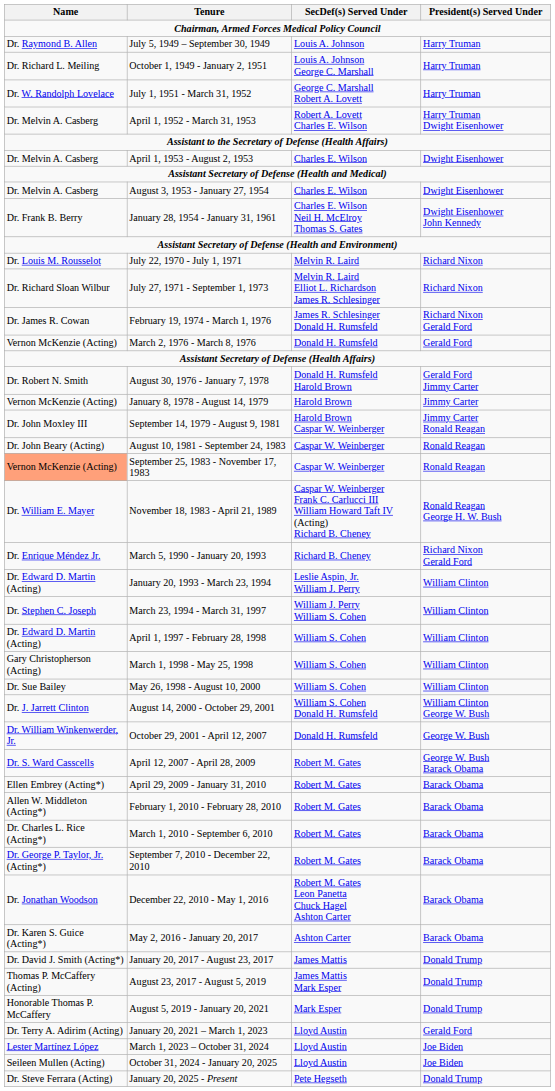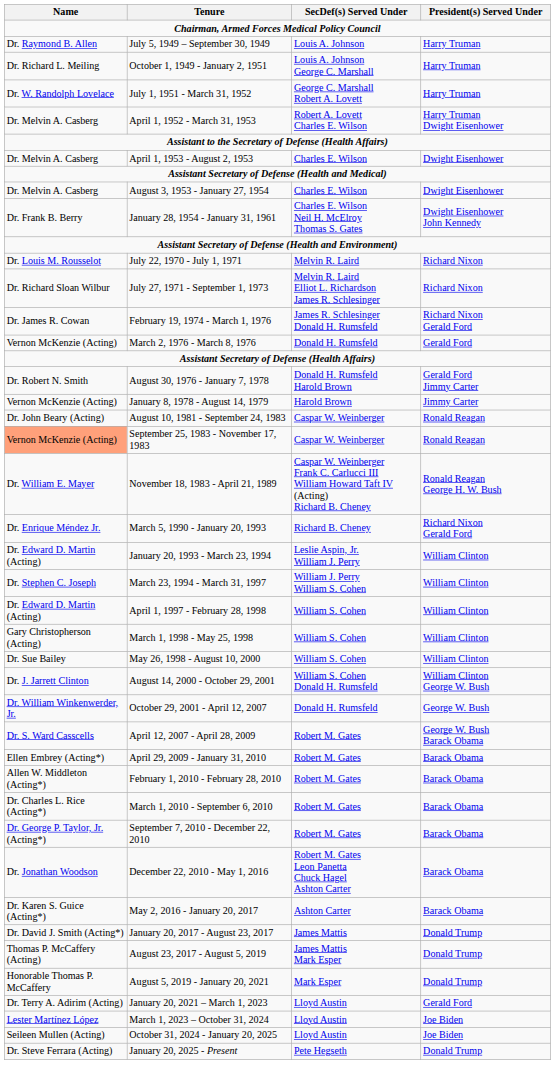 <table class="wikitable">
 <tr>
 <th scope="col" style="width:200px;">Name</th>
 <th scope="col" style="width:280px;">Tenure</th>
 <th scope="col" style="width:215px;">SecDef(s) Served Under</th>
 <th scope="col" style="width:215px;">President(s) Served Under</th>
 </tr>
 <tr>
 <td colspan="4" style="text-align:center;"><strong><em>Chairman, Armed Forces Medical Policy Council</em></strong></td>
 </tr>
 <tr>
 <td>Dr. <a href='#'>Raymond B. Allen</a></td>
 <td>July 5, 1949 – September 30, 1949</td>
 <td><a href='#'>Louis A. Johnson</a></td>
 <td><a href='#'>Harry Truman</a></td>
 </tr>
 <tr>
 <td>Dr. Richard L. Meiling</td>
 <td>October 1, 1949 - January 2, 1951</td>
 <td><a href='#'>Louis A. Johnson</a> <br> <a href='#'>George C. Marshall</a></td>
 <td><a href='#'>Harry Truman</a></td>
 </tr>
 <tr>
 <td>Dr. <a href='#'>W. Randolph Lovelace</a></td>
 <td>July 1, 1951 - March 31, 1952</td>
 <td><a href='#'>George C. Marshall</a> <br> <a href='#'>Robert A. Lovett</a></td>
 <td><a href='#'>Harry Truman</a></td>
 </tr>
 <tr>
 <td>Dr. Melvin A. Casberg</td>
 <td>April 1, 1952 - March 31, 1953</td>
 <td><a href='#'>Robert A. Lovett</a> <br> <a href='#'>Charles E. Wilson</a></td>
 <td><a href='#'>Harry Truman</a> <br> <a href='#'>Dwight Eisenhower</a></td>
 </tr>
 <tr>
 <td colspan="4" style="text-align:center;"><strong><em>Assistant to the Secretary of Defense (Health Affairs)</em></strong></td>
 </tr>
 <tr>
 <td>Dr. Melvin A. Casberg</td>
 <td>April 1, 1953 - August 2, 1953</td>
 <td><a href='#'>Charles E. Wilson</a></td>
 <td><a href='#'>Dwight Eisenhower</a></td>
 </tr>
 <tr>
 <td colspan="4" style="text-align:center;"><strong><em>Assistant Secretary of Defense (Health and Medical)</em></strong></td>
 </tr>
 <tr>
 <td>Dr. Melvin A. Casberg</td>
 <td>August 3, 1953 - January 27, 1954</td>
 <td><a href='#'>Charles E. Wilson</a></td>
 <td><a href='#'>Dwight Eisenhower</a></td>
 </tr>
 <tr>
 <td>Dr. Frank B. Berry </td>
 <td>January 28, 1954 - January 31, 1961</td>
 <td><a href='#'>Charles E. Wilson</a> <br> <a href='#'>Neil H. McElroy</a> <br> <a href='#'>Thomas S. Gates</a></td>
 <td><a href='#'>Dwight Eisenhower</a> <br> <a href='#'>John Kennedy</a></td>
 </tr>
 <tr>
 <td colspan="4" style="text-align:center;"><strong><em>Assistant Secretary of Defense (Health and Environment)</em></strong></td>
 </tr>
 <tr>
 <td>Dr. <a href='#'>Louis M. Rousselot</a></td>
 <td>July 22, 1970 - July 1, 1971</td>
 <td><a href='#'>Melvin R. Laird</a></td>
 <td><a href='#'>Richard Nixon</a></td>
 </tr>
 <tr>
 <td>Dr. Richard Sloan Wilbur</td>
 <td>July 27, 1971 - September 1, 1973</td>
 <td><a href='#'>Melvin R. Laird</a> <br> <a href='#'>Elliot L. Richardson</a> <br> <a href='#'>James R. Schlesinger</a></td>
 <td><a href='#'>Richard Nixon</a></td>
 </tr>
 <tr>
 <td>Dr. James R. Cowan</td>
 <td>February 19, 1974 - March 1, 1976</td>
 <td><a href='#'>James R. Schlesinger</a> <br> <a href='#'>Donald H. Rumsfeld</a></td>
 <td><a href='#'>Richard Nixon</a> <br> <a href='#'>Gerald Ford</a></td>
 </tr>
 <tr>
 <td>Vernon McKenzie (Acting)</td>
 <td>March 2, 1976 - March 8, 1976</td>
 <td><a href='#'>Donald H. Rumsfeld</a></td>
 <td><a href='#'>Gerald Ford</a></td>
 </tr>
 <tr>
 <td colspan="4" style="text-align:center;"><strong><em>Assistant Secretary of Defense (Health Affairs)</em></strong></td>
 </tr>
 <tr>
 <td>Dr. Robert N. Smith</td>
 <td>August 30, 1976 - January 7, 1978</td>
 <td><a href='#'>Donald H. Rumsfeld</a> <br> <a href='#'>Harold Brown</a></td>
 <td><a href='#'>Gerald Ford</a> <br> <a href='#'>Jimmy Carter</a></td>
 </tr>
 <tr>
 <td>Vernon McKenzie (Acting)</td>
 <td>January 8, 1978 - August 14, 1979</td>
 <td><a href='#'>Harold Brown</a></td>
 <td><a href='#'>Jimmy Carter</a></td>
-</tr>
-<tr>
-<td>Dr. John Moxley III</td>
-<td>September 14, 1979 - August 9, 1981</td>
-<td><a href='#'>Harold Brown</a> <br> <a href='#'>Caspar W. Weinberger</a></td>
-<td><a href='#'>Jimmy Carter</a> <br> <a href='#'>Ronald Reagan</a></td>
 </tr>
 <tr>
 <td>Dr. John Beary (Acting)</td>
 <td>August 10, 1981 - September 24, 1983</td>
 <td><a href='#'>Caspar W. Weinberger</a></td>
 <td><a href='#'>Ronald Reagan</a></td>
 </tr>
 <tr>
 <td style="background: lightsalmon;">Vernon McKenzie (Acting)</td>
 <td>September 25, 1983 - November 17, 1983</td>
 <td><a href='#'>Caspar W. Weinberger</a></td>
 <td><a href='#'>Ronald Reagan</a></td>
 </tr>
 <tr>
 <td>Dr. <a href='#'>William E. Mayer</a></td>
 <td>November 18, 1983 - April 21, 1989</td>
 <td><a href='#'>Caspar W. Weinberger</a> <br> <a href='#'>Frank C. Carlucci III</a> <br> <a href='#'>William Howard Taft IV</a> (Acting) <br> <a href='#'>Richard B. Cheney</a></td>
 <td><a href='#'>Ronald Reagan</a> <br> <a href='#'>George H. W. Bush</a></td>
 </tr>
 <tr>
 <td>Dr. <a href='#'>Enrique Méndez Jr.</a></td>
 <td>March 5, 1990 - January 20, 1993</td>
 <td><a href='#'>Richard B. Cheney</a></td>
 <td><a href='#'>Richard Nixon</a> <br> <a href='#'>Gerald Ford</a></td>
 </tr>
 <tr>
 <td>Dr. <a href='#'>Edward D. Martin</a> (Acting)</td>
 <td>January 20, 1993 - March 23, 1994</td>
 <td><a href='#'>Leslie Aspin, Jr.</a> <br> <a href='#'>William J. Perry</a></td>
 <td><a href='#'>William Clinton</a></td>
 </tr>
 <tr>
 <td>Dr. <a href='#'>Stephen C. Joseph</a></td>
 <td>March 23, 1994 - March 31, 1997</td>
 <td><a href='#'>William J. Perry</a> <br> <a href='#'>William S. Cohen</a></td>
 <td><a href='#'>William Clinton</a></td>
 </tr>
 <tr>
 <td>Dr. <a href='#'>Edward D. Martin</a> (Acting)</td>
 <td>April 1, 1997 - February 28, 1998</td>
 <td><a href='#'>William S. Cohen</a></td>
 <td><a href='#'>William Clinton</a></td>
 </tr>
 <tr>
 <td>Gary Christopherson (Acting)</td>
 <td>March 1, 1998 - May 25, 1998</td>
 <td><a href='#'>William S. Cohen</a></td>
 <td><a href='#'>William Clinton</a></td>
 </tr>
 <tr>
 <td>Dr. Sue Bailey</td>
 <td>May 26, 1998 - August 10, 2000</td>
 <td><a href='#'>William S. Cohen</a></td>
 <td><a href='#'>William Clinton</a></td>
 </tr>
 <tr>
 <td>Dr. <a href='#'>J. Jarrett Clinton</a></td>
 <td>August 14, 2000 - October 29, 2001</td>
 <td><a href='#'>William S. Cohen</a> <br> <a href='#'>Donald H. Rumsfeld</a></td>
 <td><a href='#'>William Clinton</a> <br> <a href='#'>George W. Bush</a></td>
 </tr>
 <tr>
 <td><a href='#'>Dr. William Winkenwerder, Jr.</a></td>
 <td>October 29, 2001 - April 12, 2007</td>
 <td><a href='#'>Donald H. Rumsfeld</a></td>
 <td><a href='#'>George W. Bush</a></td>
 </tr>
 <tr>
 <td><a href='#'>Dr. S. Ward Casscells</a></td>
 <td>April 12, 2007 - April 28, 2009</td>
 <td><a href='#'>Robert M. Gates</a></td>
 <td><a href='#'>George W. Bush</a> <br> <a href='#'>Barack Obama</a></td>
 </tr>
 <tr>
 <td>Ellen Embrey (Acting*)</td>
 <td>April 29, 2009 - January 31, 2010</td>
 <td><a href='#'>Robert M. Gates</a></td>
 <td><a href='#'>Barack Obama</a></td>
 </tr>
 <tr>
 <td>Allen W. Middleton (Acting*)</td>
 <td>February 1, 2010 - February 28, 2010</td>
 <td><a href='#'>Robert M. Gates</a></td>
 <td><a href='#'>Barack Obama</a></td>
 </tr>
 <tr>
 <td>Dr. Charles L. Rice (Acting*)</td>
 <td>March 1, 2010 - September 6, 2010</td>
 <td><a href='#'>Robert M. Gates</a></td>
 <td><a href='#'>Barack Obama</a></td>
 </tr>
 <tr>
 <td><a href='#'>Dr. George P. Taylor, Jr.</a> (Acting*)</td>
 <td>September 7, 2010 - December 22, 2010</td>
 <td><a href='#'>Robert M. Gates</a></td>
 <td><a href='#'>Barack Obama</a></td>
 </tr>
 <tr>
 <td>Dr. <a href='#'>Jonathan Woodson</a></td>
 <td>December 22, 2010 - May 1, 2016</td>
 <td><a href='#'>Robert M. Gates</a><br><a href='#'>Leon Panetta</a><br><a href='#'>Chuck Hagel</a><br><a href='#'>Ashton Carter</a></td>
 <td><a href='#'>Barack Obama</a></td>
 </tr>
 <tr>
 <td>Dr. Karen S. Guice (Acting*)</td>
 <td>May 2, 2016 - January 20, 2017</td>
 <td><a href='#'>Ashton Carter</a></td>
 <td><a href='#'>Barack Obama</a></td>
 </tr>
 <tr>
 <td>Dr. David J. Smith (Acting*)</td>
 <td>January 20, 2017 - August 23, 2017</td>
 <td><a href='#'>James Mattis</a></td>
 <td><a href='#'>Donald Trump</a></td>
 </tr>
 <tr>
 <td>Thomas P. McCaffery (Acting)</td>
 <td>August 23, 2017 - August 5, 2019</td>
 <td><a href='#'>James Mattis</a> <br> <a href='#'>Mark Esper</a></td>
 <td><a href='#'>Donald Trump</a></td>
 </tr>
 <tr>
 <td>Honorable Thomas P. McCaffery</td>
 <td>August 5, 2019 - January 20, 2021</td>
 <td><a href='#'>Mark Esper</a></td>
 <td><a href='#'>Donald Trump</a></td>
 </tr>
 <tr>
 <td>Dr. Terry A. Adirim (Acting)</td>
 <td>January 20, 2021 – March 1, 2023</td>
 <td><a href='#'>Lloyd Austin</a></td>
 <td><a href='#'>Gerald Ford</a></td>
 </tr>
 <tr>
 <td><a href='#'>Lester Martínez López</a></td>
 <td>March 1, 2023 – October 31, 2024</td>
 <td><a href='#'>Lloyd Austin</a></td>
 <td><a href='#'>Joe Biden</a></td>
 </tr>
 <tr>
 <td>Seileen Mullen (Acting)</td>
 <td>October 31, 2024 - January 20, 2025</td>
 <td><a href='#'>Lloyd Austin</a></td>
 <td><a href='#'>Joe Biden</a></td>
 </tr>
 <tr>
 <td>Dr. Steve Ferrara (Acting)</td>
 <td>January 20, 2025 - <em>Present</em></td>
 <td><a href='#'>Pete Hegseth</a></td>
 <td><a href='#'>Donald Trump</a></td>
 </tr>
 </table>
